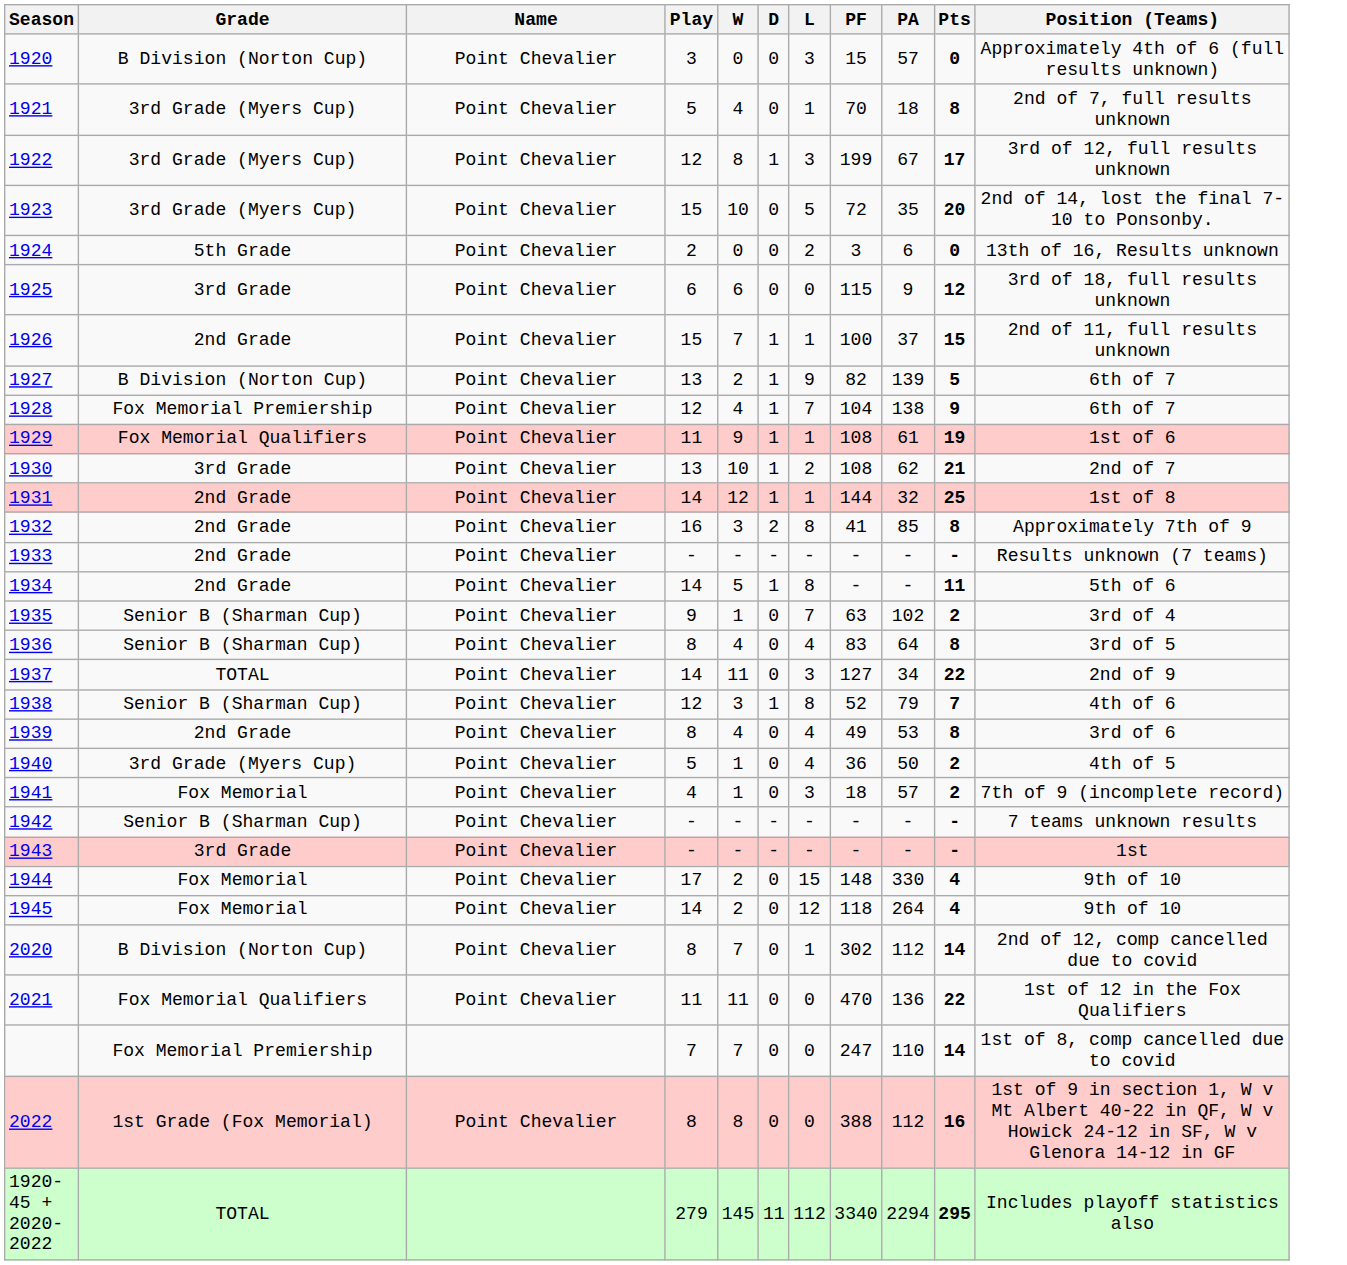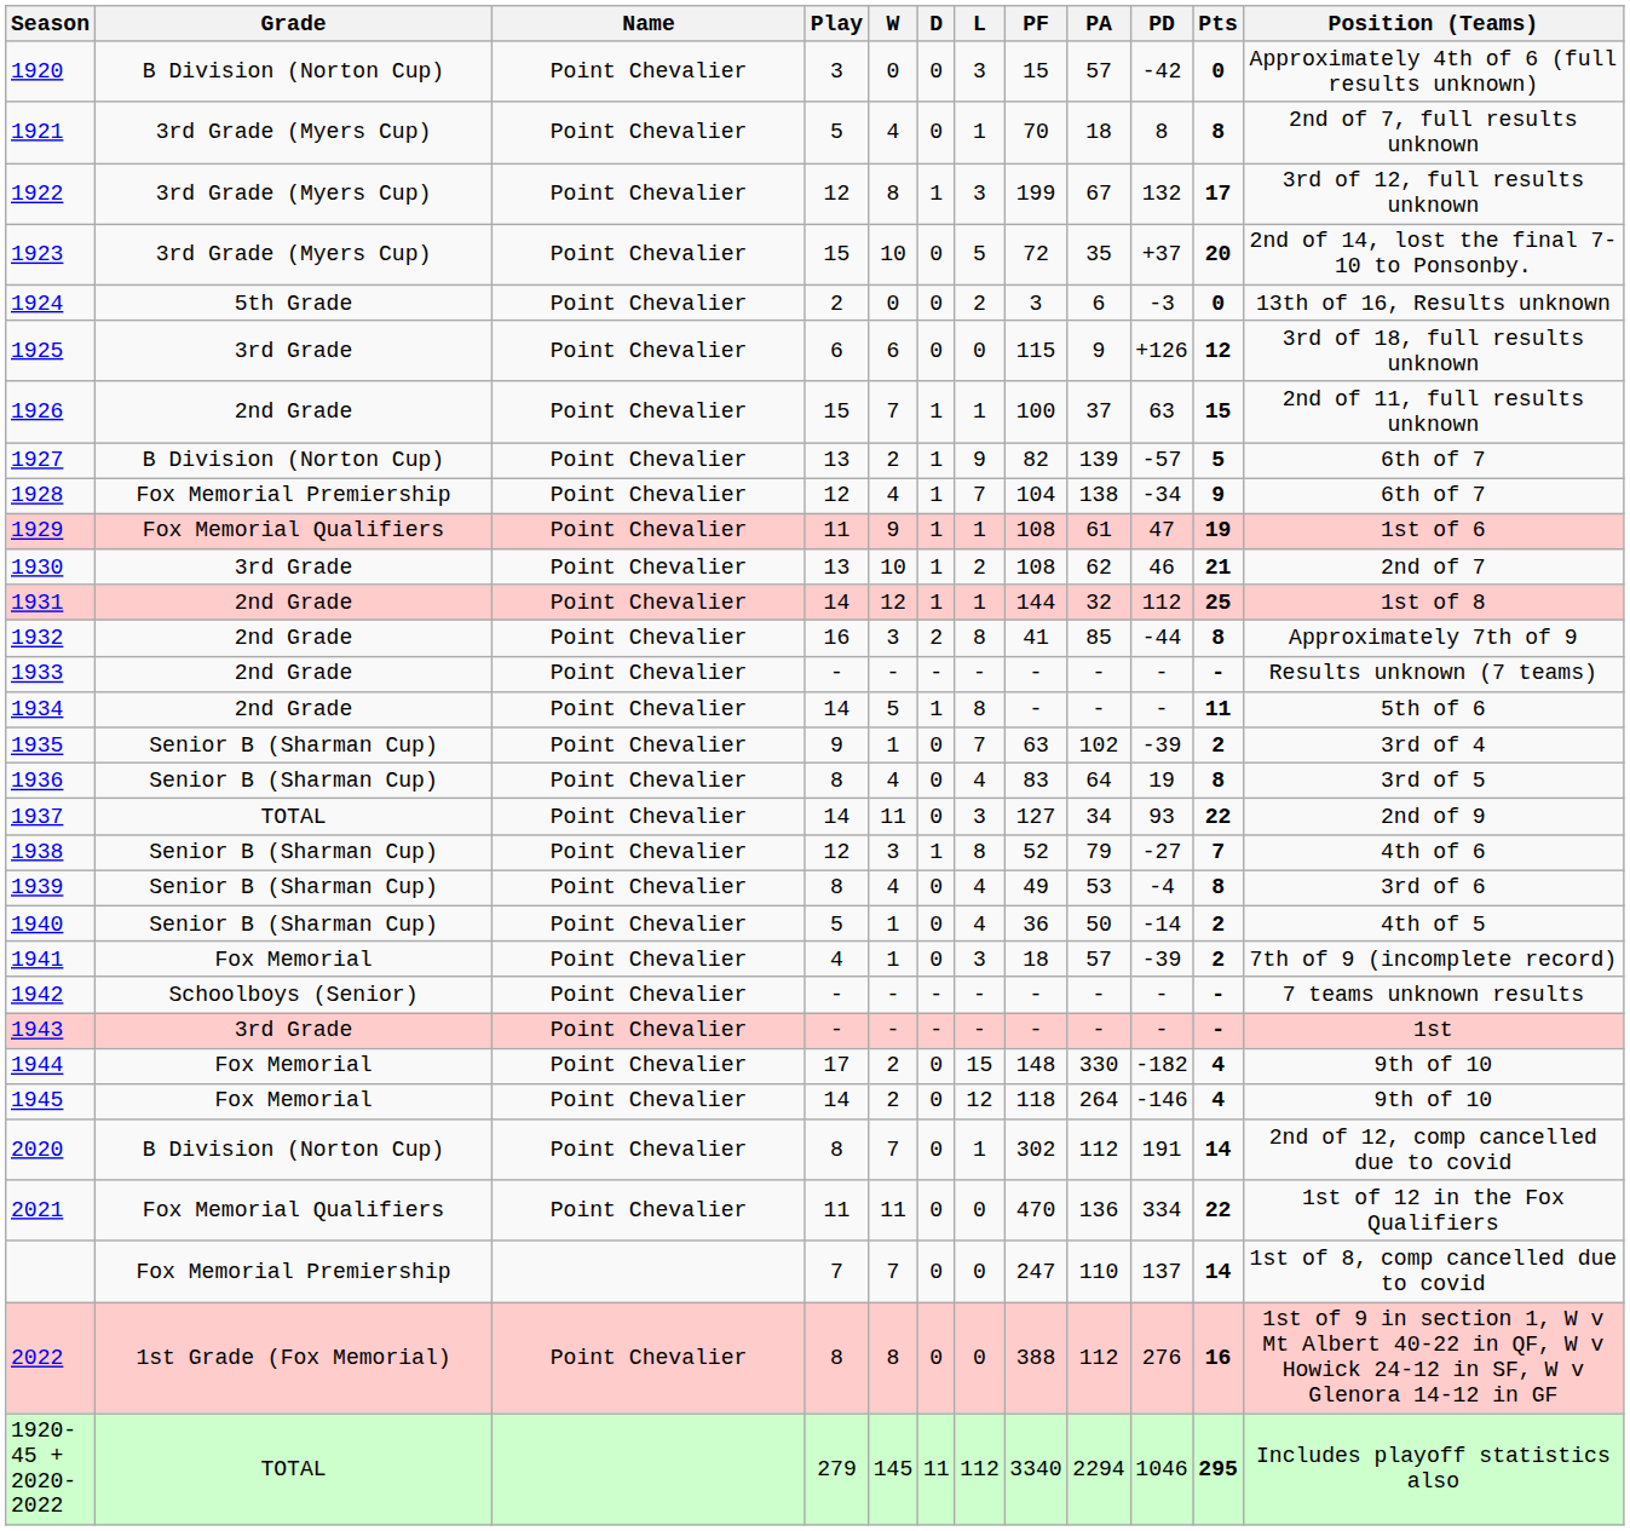 <table class="wikitable" style="text-align:center;">
 <tr>
 <th width=40>Season</th>
 <th width=230 abbr="Grade">Grade</th>
 <th width=180 abbr="Name">Name</th>
 <th width=15 abbr="Played">Play</th>
 <th width=15 abbr="Won">W</th>
 <th width=15 abbr="Drawn">D</th>
 <th width=15 abbr="Lost">L</th>
 <th width=20 abbr="Points for">PF</th>
 <th width=20 abbr="Points against">PA</th>
+<th width=20 abbr="Points difference">PD</th>
 <th width=20 abbr="Points">Pts</th>
 <th width=220>Position (Teams)</th>
 </tr>
 <tr>
 <td style="text-align:left;"><a href='#'>1920</a></td>
 <td>B Division (Norton Cup)</td>
 <td>Point Chevalier</td>
 <td>3</td>
 <td>0</td>
 <td>0</td>
 <td>3</td>
 <td>15</td>
 <td>57</td>
+<td>-42</td>
 <td><strong>0</strong></td>
 <td>Approximately 4th of 6 (full results unknown)</td>
 </tr>
 <tr>
 <td style="text-align:left;"><a href='#'>1921</a></td>
 <td>3rd Grade (Myers Cup)</td>
 <td>Point Chevalier</td>
 <td>5</td>
 <td>4</td>
 <td>0</td>
 <td>1</td>
 <td>70</td>
 <td>18</td>
+<td>8</td>
 <td><strong>8</strong></td>
 <td>2nd of 7, full results unknown</td>
 </tr>
 <tr>
 <td style="text-align:left;"><a href='#'>1922</a></td>
 <td>3rd Grade (Myers Cup)</td>
 <td>Point Chevalier</td>
 <td>12</td>
 <td>8</td>
 <td>1</td>
 <td>3</td>
 <td>199</td>
 <td>67</td>
+<td>132</td>
 <td><strong>17</strong></td>
 <td>3rd of 12, full results unknown</td>
 </tr>
 <tr>
 <td style="text-align:left;"><a href='#'>1923</a></td>
 <td>3rd Grade (Myers Cup)</td>
 <td>Point Chevalier</td>
 <td>15</td>
 <td>10</td>
 <td>0</td>
 <td>5</td>
 <td>72</td>
 <td>35</td>
+<td>+37</td>
 <td><strong>20</strong></td>
 <td>2nd of 14, lost the final 7-10 to Ponsonby.</td>
 </tr>
 <tr>
 <td style="text-align:left;"><a href='#'>1924</a></td>
 <td>5th Grade</td>
 <td>Point Chevalier</td>
 <td>2</td>
 <td>0</td>
 <td>0</td>
 <td>2</td>
 <td>3</td>
 <td>6</td>
+<td>-3</td>
 <td><strong>0</strong></td>
 <td>13th of 16, Results unknown</td>
 </tr>
 <tr>
 <td style="text-align:left;"><a href='#'>1925</a></td>
 <td>3rd Grade</td>
 <td>Point Chevalier</td>
 <td>6</td>
 <td>6</td>
 <td>0</td>
 <td>0</td>
 <td>115</td>
 <td>9</td>
+<td>+126</td>
 <td><strong>12</strong></td>
 <td>3rd of 18, full results unknown</td>
 </tr>
 <tr>
 <td style="text-align:left;"><a href='#'>1926</a></td>
 <td>2nd Grade</td>
 <td>Point Chevalier</td>
 <td>15</td>
 <td>7</td>
 <td>1</td>
 <td>1</td>
 <td>100</td>
 <td>37</td>
+<td>63</td>
 <td><strong>15</strong></td>
 <td>2nd of 11, full results unknown</td>
 </tr>
 <tr>
 <td style="text-align:left;"><a href='#'>1927</a></td>
 <td>B Division (Norton Cup)</td>
 <td>Point Chevalier</td>
 <td>13</td>
 <td>2</td>
 <td>1</td>
 <td>9</td>
 <td>82</td>
 <td>139</td>
+<td>-57</td>
 <td><strong>5</strong></td>
 <td>6th of 7</td>
 </tr>
 <tr>
 <td style="text-align:left;"><a href='#'>1928</a></td>
 <td>Fox Memorial Premiership</td>
 <td>Point Chevalier</td>
 <td>12</td>
 <td>4</td>
 <td>1</td>
 <td>7</td>
 <td>104</td>
 <td>138</td>
+<td>-34</td>
 <td><strong>9</strong></td>
 <td>6th of 7</td>
 </tr>
 <tr style="background: #FFCCCC;">
 <td style="text-align:left;"><a href='#'>1929</a></td>
 <td>Fox Memorial Qualifiers</td>
 <td>Point Chevalier</td>
 <td>11</td>
 <td>9</td>
 <td>1</td>
 <td>1</td>
 <td>108</td>
 <td>61</td>
+<td>47</td>
 <td><strong>19</strong></td>
 <td>1st of 6</td>
 </tr>
 <tr>
 <td style="text-align:left;"><a href='#'>1930</a></td>
 <td>3rd Grade</td>
 <td>Point Chevalier</td>
 <td>13</td>
 <td>10</td>
 <td>1</td>
 <td>2</td>
 <td>108</td>
 <td>62</td>
+<td>46</td>
 <td><strong>21</strong></td>
 <td>2nd of 7</td>
 </tr>
 <tr style="background: #FFCCCC;">
 <td style="text-align:left;"><a href='#'>1931</a></td>
 <td>2nd Grade</td>
 <td>Point Chevalier</td>
 <td>14</td>
 <td>12</td>
 <td>1</td>
 <td>1</td>
 <td>144</td>
 <td>32</td>
+<td>112</td>
 <td><strong>25</strong></td>
 <td>1st of 8</td>
 </tr>
 <tr>
 <td style="text-align:left;"><a href='#'>1932</a></td>
 <td>2nd Grade</td>
 <td>Point Chevalier</td>
 <td>16</td>
 <td>3</td>
 <td>2</td>
 <td>8</td>
 <td>41</td>
 <td>85</td>
+<td>-44</td>
 <td><strong>8</strong></td>
 <td>Approximately 7th of 9</td>
 </tr>
 <tr>
 <td style="text-align:left;"><a href='#'>1933</a></td>
 <td>2nd Grade</td>
 <td>Point Chevalier</td>
+<td>-</td>
 <td>-</td>
 <td>-</td>
 <td>-</td>
 <td>-</td>
 <td>-</td>
 <td>-</td>
 <td><strong>-</strong></td>
 <td>Results unknown (7 teams)</td>
 </tr>
 <tr>
 <td style="text-align:left;"><a href='#'>1934</a></td>
 <td>2nd Grade</td>
 <td>Point Chevalier</td>
 <td>14</td>
 <td>5</td>
 <td>1</td>
 <td>8</td>
 <td>-</td>
 <td>-</td>
+<td>-</td>
 <td><strong>11</strong></td>
 <td>5th of 6</td>
 </tr>
 <tr>
 <td style="text-align:left;"><a href='#'>1935</a></td>
 <td>Senior B (Sharman Cup)</td>
 <td>Point Chevalier</td>
 <td>9</td>
 <td>1</td>
 <td>0</td>
 <td>7</td>
 <td>63</td>
 <td>102</td>
+<td>-39</td>
 <td><strong>2</strong></td>
 <td>3rd of 4</td>
 </tr>
 <tr>
 <td style="text-align:left;"><a href='#'>1936</a></td>
 <td>Senior B (Sharman Cup)</td>
 <td>Point Chevalier</td>
 <td>8</td>
 <td>4</td>
 <td>0</td>
 <td>4</td>
 <td>83</td>
 <td>64</td>
+<td>19</td>
 <td><strong>8</strong></td>
 <td>3rd of 5</td>
 </tr>
 <tr>
 <td style="text-align:left;"><a href='#'>1937</a></td>
 <td>TOTAL</td>
 <td>Point Chevalier</td>
 <td>14</td>
 <td>11</td>
 <td>0</td>
 <td>3</td>
 <td>127</td>
 <td>34</td>
+<td>93</td>
 <td><strong>22</strong></td>
 <td>2nd of 9</td>
 </tr>
 <tr>
 <td style="text-align:left;"><a href='#'>1938</a></td>
 <td>Senior B (Sharman Cup)</td>
 <td>Point Chevalier</td>
 <td>12</td>
 <td>3</td>
 <td>1</td>
 <td>8</td>
 <td>52</td>
 <td>79</td>
+<td>-27</td>
 <td><strong>7</strong></td>
 <td>4th of 6</td>
 </tr>
 <tr>
 <td style="text-align:left;"><a href='#'>1939</a></td>
-<td>2nd Grade</td>
+<td>Senior B (Sharman Cup)</td>
 <td>Point Chevalier</td>
 <td>8</td>
 <td>4</td>
 <td>0</td>
 <td>4</td>
 <td>49</td>
 <td>53</td>
+<td>-4</td>
 <td><strong>8</strong></td>
 <td>3rd of 6</td>
 </tr>
 <tr>
 <td style="text-align:left;"><a href='#'>1940</a></td>
-<td>3rd Grade (Myers Cup)</td>
+<td>Senior B (Sharman Cup)</td>
 <td>Point Chevalier</td>
 <td>5</td>
 <td>1</td>
 <td>0</td>
 <td>4</td>
 <td>36</td>
 <td>50</td>
+<td>-14</td>
 <td><strong>2</strong></td>
 <td>4th of 5</td>
 </tr>
 <tr>
 <td style="text-align:left;"><a href='#'>1941</a></td>
 <td>Fox Memorial</td>
 <td>Point Chevalier</td>
 <td>4</td>
 <td>1</td>
 <td>0</td>
 <td>3</td>
 <td>18</td>
 <td>57</td>
+<td>-39</td>
 <td><strong>2</strong></td>
 <td>7th of 9 (incomplete record)</td>
 </tr>
 <tr>
 <td style="text-align:left;"><a href='#'>1942</a></td>
-<td>Senior B (Sharman Cup)</td>
+<td>Schoolboys (Senior)</td>
 <td>Point Chevalier</td>
+<td>-</td>
 <td>-</td>
 <td>-</td>
 <td>-</td>
 <td>-</td>
 <td>-</td>
 <td>-</td>
 <td><strong>-</strong></td>
 <td>7 teams unknown results</td>
 </tr>
 <tr style="background: #FFCCCC;">
 <td style="text-align:left;"><a href='#'>1943</a></td>
 <td>3rd Grade</td>
 <td>Point Chevalier</td>
 <td>-</td>
 <td>-</td>
 <td>-</td>
 <td>-</td>
 <td>-</td>
 <td>-</td>
+<td>-</td>
 <td><strong>-</strong></td>
 <td>1st</td>
 </tr>
 <tr>
 <td style="text-align:left;"><a href='#'>1944</a></td>
 <td>Fox Memorial</td>
 <td>Point Chevalier</td>
 <td>17</td>
 <td>2</td>
 <td>0</td>
 <td>15</td>
 <td>148</td>
 <td>330</td>
+<td>-182</td>
 <td><strong>4</strong></td>
 <td>9th of 10</td>
 </tr>
 <tr>
 <td style="text-align:left;"><a href='#'>1945</a></td>
 <td>Fox Memorial</td>
 <td>Point Chevalier</td>
 <td>14</td>
 <td>2</td>
 <td>0</td>
 <td>12</td>
 <td>118</td>
 <td>264</td>
+<td>-146</td>
 <td><strong>4</strong></td>
 <td>9th of 10</td>
 </tr>
 <tr>
 <td style="text-align:left;"><a href='#'>2020</a></td>
 <td>B Division (Norton Cup)</td>
 <td>Point Chevalier</td>
 <td>8</td>
 <td>7</td>
 <td>0</td>
 <td>1</td>
 <td>302</td>
 <td>112</td>
+<td>191</td>
 <td><strong>14</strong></td>
 <td>2nd of 12, comp cancelled due to covid</td>
 </tr>
 <tr>
 <td style="text-align:left;"><a href='#'>2021</a></td>
 <td>Fox Memorial Qualifiers</td>
 <td>Point Chevalier</td>
 <td>11</td>
 <td>11</td>
 <td>0</td>
 <td>0</td>
 <td>470</td>
 <td>136</td>
+<td>334</td>
 <td><strong>22</strong></td>
 <td>1st of 12 in the Fox Qualifiers</td>
 </tr>
 <tr>
 <td style="text-align:left;"></td>
 <td>Fox Memorial Premiership</td>
 <td></td>
 <td>7</td>
 <td>7</td>
 <td>0</td>
 <td>0</td>
 <td>247</td>
 <td>110</td>
+<td>137</td>
 <td><strong>14</strong></td>
 <td>1st of 8, comp cancelled due to covid</td>
 </tr>
 <tr style="background: #FFCCCC;">
 <td style="text-align:left;"><a href='#'>2022</a></td>
 <td>1st Grade (Fox Memorial)</td>
 <td>Point Chevalier</td>
 <td>8</td>
 <td>8</td>
 <td>0</td>
 <td>0</td>
 <td>388</td>
 <td>112</td>
+<td>276</td>
 <td><strong>16</strong></td>
 <td>1st of 9 in section 1, W v Mt Albert 40-22 in QF, W v Howick 24-12 in SF, W v Glenora 14-12 in GF</td>
 </tr>
 <tr style="background: #ccffcc;">
 <td style="text-align:left;">1920-45 + 2020-2022</td>
 <td>TOTAL</td>
 <td></td>
 <td>279</td>
 <td>145</td>
 <td>11</td>
 <td>112</td>
 <td>3340</td>
 <td>2294</td>
+<td>1046</td>
 <td><strong>295</strong></td>
 <td>Includes playoff statistics also</td>
 </tr>
 </table>
